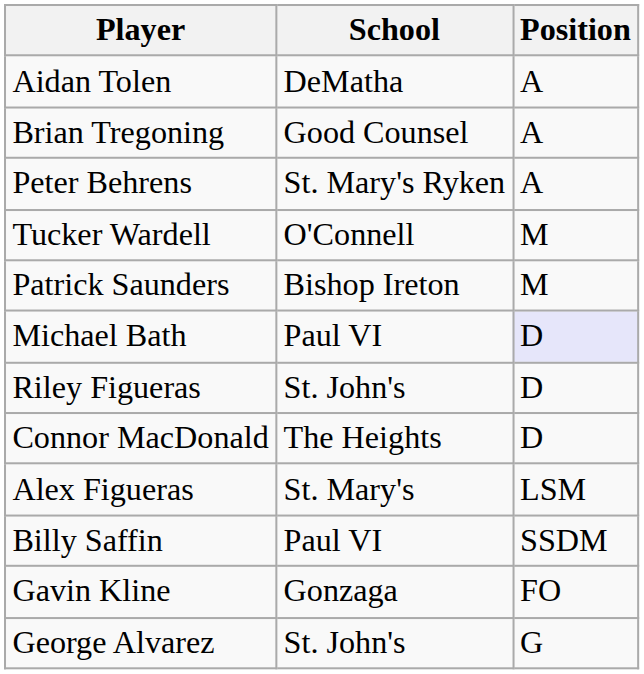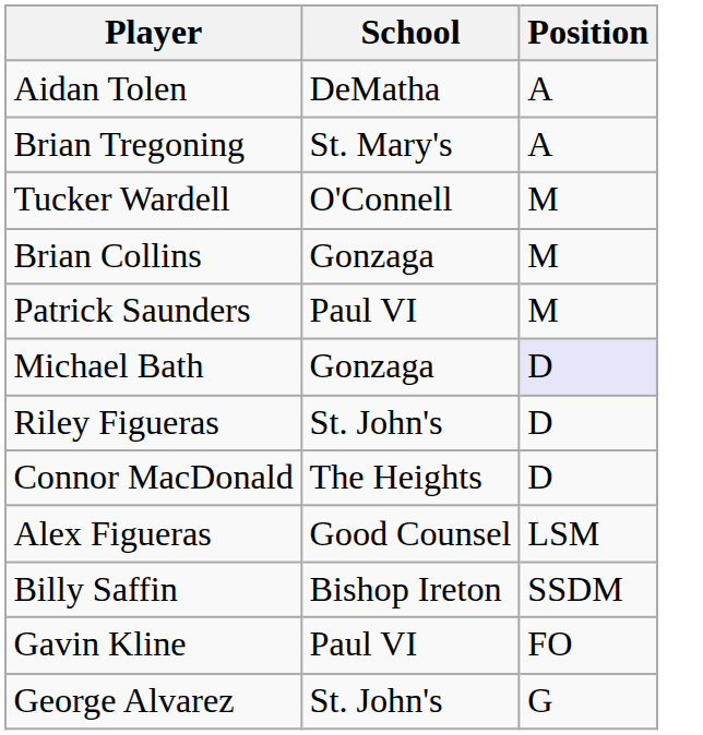 <table class="wikitable sortable">
 <tr>
 <th>Player</th>
 <th>School</th>
 <th>Position</th>
 </tr>
 <tr>
 <td>Aidan Tolen</td>
 <td>DeMatha</td>
 <td>A</td>
 </tr>
 <tr>
 <td>Brian Tregoning</td>
-<td>Good Counsel</td>
-<td>A</td>
-</tr>
-<tr>
-<td>Peter Behrens</td>
-<td>St. Mary's Ryken</td>
+<td>St. Mary's</td>
 <td>A</td>
 </tr>
 <tr>
 <td>Tucker Wardell</td>
 <td>O'Connell</td>
 <td>M</td>
 </tr>
 <tr>
+<td>Brian Collins</td>
+<td>Gonzaga</td>
+<td>M</td>
+</tr>
+<tr>
 <td>Patrick Saunders</td>
-<td>Bishop Ireton</td>
+<td>Paul VI</td>
 <td>M</td>
 </tr>
 <tr>
 <td>Michael Bath</td>
-<td>Paul VI</td>
+<td>Gonzaga</td>
 <td style="background: lavender;">D</td>
 </tr>
 <tr>
 <td>Riley Figueras</td>
 <td>St. John's</td>
 <td>D</td>
 </tr>
 <tr>
 <td>Connor MacDonald</td>
 <td>The Heights</td>
 <td>D</td>
 </tr>
 <tr>
 <td>Alex Figueras</td>
-<td>St. Mary's</td>
+<td>Good Counsel</td>
 <td>LSM</td>
 </tr>
 <tr>
 <td>Billy Saffin</td>
-<td>Paul VI</td>
+<td>Bishop Ireton</td>
 <td>SSDM</td>
 </tr>
 <tr>
 <td>Gavin Kline</td>
-<td>Gonzaga</td>
+<td>Paul VI</td>
 <td>FO</td>
 </tr>
 <tr>
 <td>George Alvarez</td>
 <td>St. John's</td>
 <td>G</td>
 </tr>
 </table>
